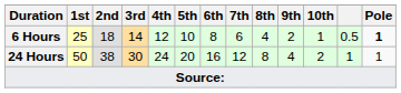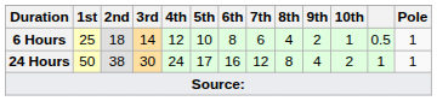 <table class="wikitable" style="font-size:90%; text-align:center;">
 <tr>
 </tr>
 <tr>
 <th>Duration</th>
 <th>1st</th>
 <th>2nd</th>
 <th>3rd</th>
 <th>4th</th>
 <th>5th</th>
 <th>6th</th>
 <th>7th</th>
 <th>8th</th>
 <th>9th</th>
 <th>10th</th>
 <th></th>
 <th>Pole</th>
 </tr>
 <tr>
 <th>6 Hours</th>
 <td style="background:#ffffbf;">25</td>
 <td style="background:#dfdfdf;">18</td>
 <td style="background:#ffdf9f;">14</td>
 <td style="background:#dfffdf;">12</td>
 <td style="background:#dfffdf;">10</td>
 <td style="background:#dfffdf;">8</td>
 <td style="background:#dfffdf;">6</td>
 <td style="background:#dfffdf;">4</td>
 <td style="background:#dfffdf;">2</td>
 <td style="background:#dfffdf;">1</td>
 <td style="background:#dfffdf;">0.5</td>
-<td><strong>1</strong></td>
+<td>1</td>
 </tr>
 <tr>
 <th>24 Hours</th>
 <td style="background:#ffffbf;">50</td>
 <td style="background:#dfdfdf;">38</td>
 <td style="background:#ffdf9f;">30</td>
 <td style="background:#dfffdf;">24</td>
-<td style="background:#dfffdf;">20</td>
+<td style="background:#dfffdf;">17</td>
 <td style="background:#dfffdf;">16</td>
 <td style="background:#dfffdf;">12</td>
 <td style="background:#dfffdf;">8</td>
 <td style="background:#dfffdf;">4</td>
 <td style="background:#dfffdf;">2</td>
 <td style="background:#dfffdf;">1</td>
 <td>1</td>
 </tr>
 <tr class="sortbottom">
 <td colspan="13" style="background-color:#EAECF0;text-align:center"><strong>Source:</strong></td>
 </tr>
 </table>
